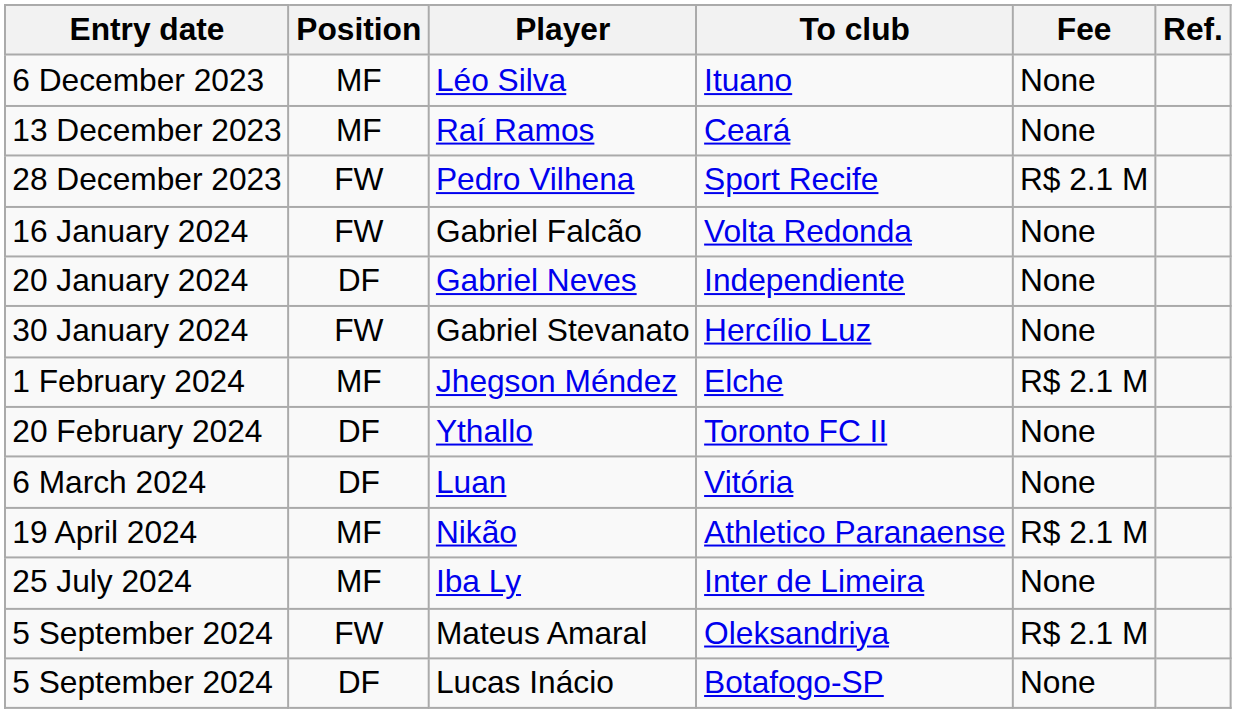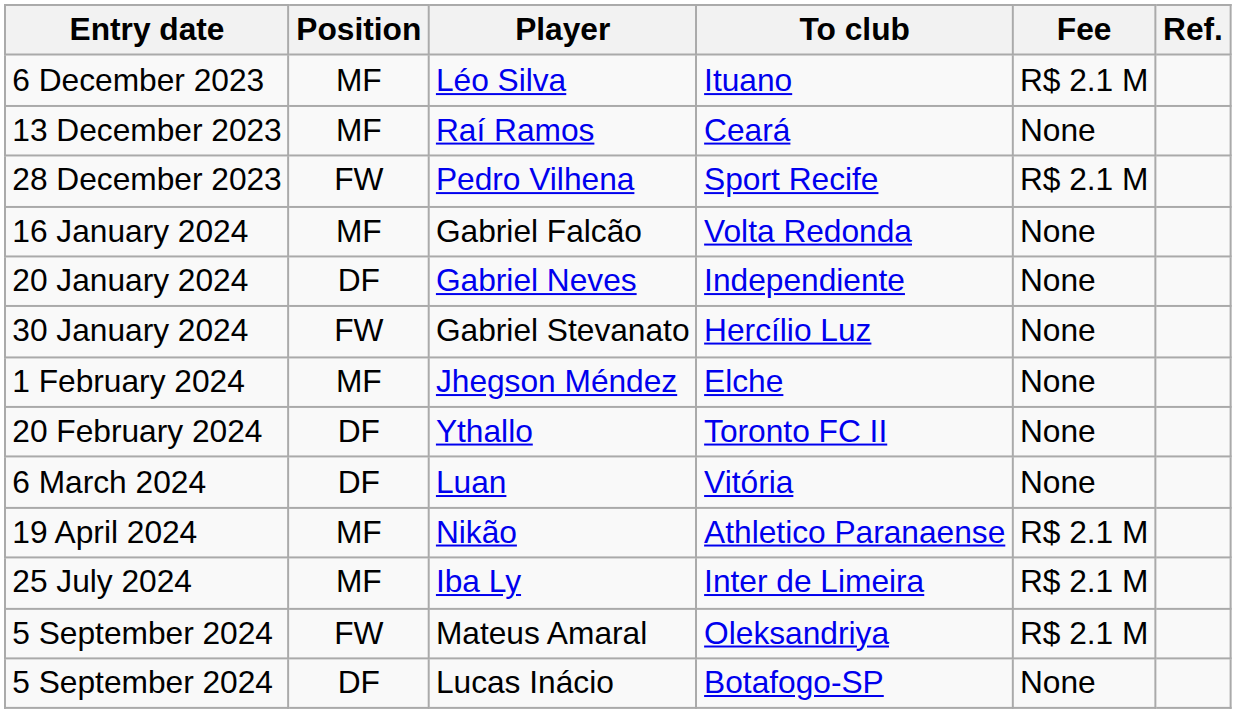 <table class="wikitable sortable">
 <tr>
 <th><strong>Entry date</strong></th>
 <th><strong>Position</strong></th>
 <th><strong>Player</strong></th>
 <th><strong>To club</strong></th>
 <th><strong>Fee</strong></th>
 <th><strong>Ref.</strong></th>
 </tr>
 <tr>
 <td>6 December 2023</td>
 <td style="text-align:center;">MF</td>
 <td style="text-align:left;"> <a href='#'>Léo Silva</a></td>
 <td style="text-align:left;"> <a href='#'>Ituano</a></td>
-<td>None</td>
+<td>R$ 2.1 M</td>
 <td></td>
 </tr>
 <tr>
 <td>13 December 2023</td>
 <td style="text-align:center;">MF</td>
 <td style="text-align:left;"> <a href='#'>Raí Ramos</a></td>
 <td style="text-align:left;"> <a href='#'>Ceará</a></td>
 <td>None</td>
 <td></td>
 </tr>
 <tr>
 <td>28 December 2023</td>
 <td style="text-align:center;">FW</td>
 <td style="text-align:left;"> <a href='#'>Pedro Vilhena</a></td>
 <td style="text-align:left;"> <a href='#'>Sport Recife</a></td>
 <td>R$ 2.1 M</td>
 <td></td>
 </tr>
 <tr>
 <td>16 January 2024</td>
-<td style="text-align:center;">FW</td>
+<td style="text-align:center;">MF</td>
 <td style="text-align:left;"> Gabriel Falcão</td>
 <td style="text-align:left;"> <a href='#'>Volta Redonda</a></td>
 <td>None</td>
 <td></td>
 </tr>
 <tr>
 <td>20 January 2024</td>
 <td style="text-align:center;">DF</td>
 <td style="text-align:left;"> <a href='#'>Gabriel Neves</a></td>
 <td style="text-align:left;"> <a href='#'>Independiente</a></td>
 <td>None</td>
 <td></td>
 </tr>
 <tr>
 <td>30 January 2024</td>
 <td style="text-align:center;">FW</td>
 <td style="text-align:left;"> Gabriel Stevanato</td>
 <td style="text-align:left;"> <a href='#'>Hercílio Luz</a></td>
 <td>None</td>
 <td></td>
 </tr>
 <tr>
 <td>1 February 2024</td>
 <td style="text-align:center;">MF</td>
 <td style="text-align:left;"> <a href='#'>Jhegson Méndez</a></td>
 <td style="text-align:left;"> <a href='#'>Elche</a></td>
-<td>R$ 2.1 M</td>
+<td>None</td>
 <td></td>
 </tr>
 <tr>
 <td>20 February 2024</td>
 <td style="text-align:center;">DF</td>
 <td style="text-align:left;"> <a href='#'>Ythallo</a></td>
 <td style="text-align:left;"> <a href='#'>Toronto FC II</a></td>
 <td>None</td>
 <td></td>
 </tr>
 <tr>
 <td>6 March 2024</td>
 <td style="text-align:center;">DF</td>
 <td style="text-align:left;"> <a href='#'>Luan</a></td>
 <td style="text-align:left;"> <a href='#'>Vitória</a></td>
 <td>None</td>
 <td></td>
 </tr>
 <tr>
 <td>19 April 2024</td>
 <td style="text-align:center;">MF</td>
 <td style="text-align:left;"> <a href='#'>Nikão</a></td>
 <td style="text-align:left;"> <a href='#'>Athletico Paranaense</a></td>
 <td>R$ 2.1 M</td>
 <td></td>
 </tr>
 <tr>
 <td>25 July 2024</td>
 <td style="text-align:center;">MF</td>
 <td style="text-align:left;"> <a href='#'>Iba Ly</a></td>
 <td style="text-align:left;"> <a href='#'>Inter de Limeira</a></td>
-<td>None</td>
+<td>R$ 2.1 M</td>
 <td></td>
 </tr>
 <tr>
 <td>5 September 2024</td>
 <td style="text-align:center;">FW</td>
 <td style="text-align:left;"> Mateus Amaral</td>
 <td style="text-align:left;"> <a href='#'>Oleksandriya</a></td>
 <td>R$ 2.1 M</td>
 <td></td>
 </tr>
 <tr>
 <td>5 September 2024</td>
 <td style="text-align:center;">DF</td>
 <td style="text-align:left;"> Lucas Inácio</td>
 <td style="text-align:left;"> <a href='#'>Botafogo-SP</a></td>
 <td>None</td>
 <td></td>
 </tr>
 </table>
